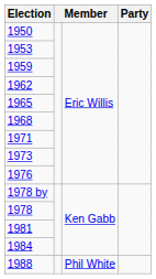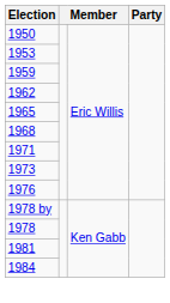 <table class="wikitable">
 <tr>
 <th>Election</th>
 <th colspan="2">Member</th>
 <th>Party</th>
 </tr>
 <tr>
 <td><a href='#'>1950</a></td>
 <td rowspan="9" > </td>
 <td rowspan="9"><a href='#'>Eric Willis</a></td>
 <td rowspan="9"></td>
 </tr>
 <tr>
 <td><a href='#'>1953</a></td>
 </tr>
 <tr>
 <td><a href='#'>1959</a></td>
 </tr>
 <tr>
 <td><a href='#'>1962</a></td>
 </tr>
 <tr>
 <td><a href='#'>1965</a></td>
 </tr>
 <tr>
 <td><a href='#'>1968</a></td>
 </tr>
 <tr>
 <td><a href='#'>1971</a></td>
 </tr>
 <tr>
 <td><a href='#'>1973</a></td>
 </tr>
 <tr>
 <td><a href='#'>1976</a></td>
 </tr>
 <tr>
 <td><a href='#'>1978 by</a></td>
 <td rowspan="4" > </td>
 <td rowspan="4"><a href='#'>Ken Gabb</a></td>
 <td rowspan="4"></td>
 </tr>
 <tr>
 <td><a href='#'>1978</a></td>
 </tr>
 <tr>
 <td><a href='#'>1981</a></td>
 </tr>
 <tr>
 <td><a href='#'>1984</a></td>
 </tr>
-<tr>
-<td><a href='#'>1988</a></td>
-<td> </td>
-<td><a href='#'>Phil White</a></td>
-<td></td>
-</tr>
 </table>
